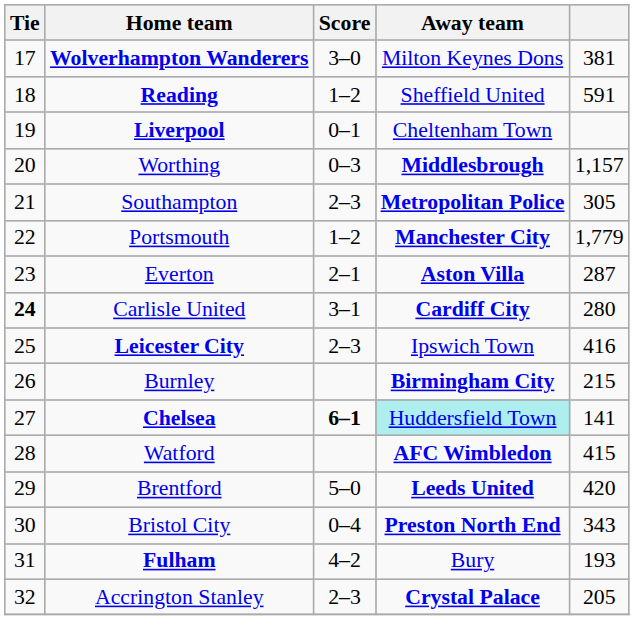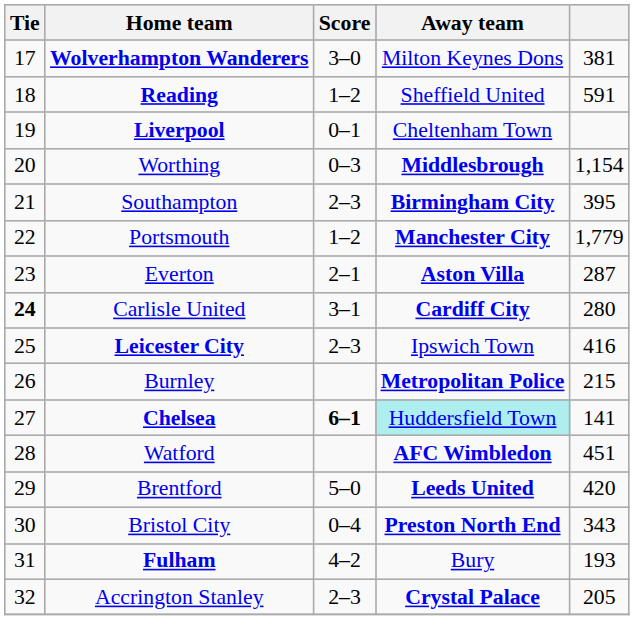 <table class="wikitable" style="text-align: center; font-size:85%">
 <tr>
 <th>Tie</th>
 <th>Home team</th>
 <th>Score</th>
 <th>Away team</th>
 <th></th>
 </tr>
 <tr>
 <td>17</td>
 <td><strong><a href='#'>Wolverhampton Wanderers</a></strong></td>
 <td>3–0</td>
 <td><a href='#'>Milton Keynes Dons</a></td>
 <td>381</td>
 </tr>
 <tr>
 <td>18</td>
 <td><strong><a href='#'>Reading</a></strong></td>
 <td>1–2 </td>
 <td><a href='#'>Sheffield United</a></td>
 <td>591</td>
 </tr>
 <tr>
 <td>19</td>
 <td><strong><a href='#'>Liverpool</a></strong></td>
 <td>0–1</td>
 <td><a href='#'>Cheltenham Town</a></td>
 <td></td>
 </tr>
 <tr>
 <td>20</td>
 <td><a href='#'>Worthing</a></td>
 <td>0–3</td>
 <td><strong><a href='#'>Middlesbrough</a></strong></td>
-<td>1,157</td>
+<td>1,154</td>
 </tr>
 <tr>
 <td>21</td>
 <td><a href='#'>Southampton</a></td>
 <td>2–3</td>
-<td><strong><a href='#'>Metropolitan Police</a></strong></td>
-<td>305</td>
+<td><strong><a href='#'>Birmingham City</a></strong></td>
+<td>395</td>
 </tr>
 <tr>
 <td>22</td>
 <td><a href='#'>Portsmouth</a></td>
 <td>1–2</td>
 <td><strong><a href='#'>Manchester City</a></strong></td>
 <td>1,779</td>
 </tr>
 <tr>
 <td>23</td>
 <td><a href='#'>Everton</a></td>
 <td>2–1</td>
 <td><strong><a href='#'>Aston Villa</a></strong></td>
 <td>287</td>
 </tr>
 <tr>
 <td><strong>24</strong></td>
 <td><a href='#'>Carlisle United</a></td>
 <td>3–1 </td>
 <td><strong><a href='#'>Cardiff City</a></strong></td>
 <td>280</td>
 </tr>
 <tr>
 <td>25</td>
 <td><strong><a href='#'>Leicester City</a></strong></td>
 <td>2–3</td>
 <td><a href='#'>Ipswich Town</a></td>
 <td>416</td>
 </tr>
 <tr>
 <td>26</td>
 <td><a href='#'>Burnley</a></td>
 <td></td>
-<td><strong><a href='#'>Birmingham City</a></strong></td>
+<td><strong><a href='#'>Metropolitan Police</a></strong></td>
 <td>215</td>
 </tr>
 <tr>
 <td>27</td>
 <td><strong><a href='#'>Chelsea</a></strong></td>
 <td><strong>6–1</strong></td>
 <td style="background: paleturquoise;"><a href='#'>Huddersfield Town</a></td>
 <td>141</td>
 </tr>
 <tr>
 <td>28</td>
 <td><a href='#'>Watford</a></td>
 <td></td>
 <td><strong><a href='#'>AFC Wimbledon</a></strong></td>
-<td>415</td>
+<td>451</td>
 </tr>
 <tr>
 <td>29</td>
 <td><a href='#'>Brentford</a></td>
 <td>5–0</td>
 <td><strong><a href='#'>Leeds United</a></strong></td>
 <td>420</td>
 </tr>
 <tr>
 <td>30</td>
 <td><a href='#'>Bristol City</a></td>
 <td>0–4</td>
 <td><strong><a href='#'>Preston North End</a></strong></td>
 <td>343</td>
 </tr>
 <tr>
 <td>31</td>
 <td><strong><a href='#'>Fulham</a></strong></td>
 <td>4–2</td>
 <td><a href='#'>Bury</a></td>
 <td>193</td>
 </tr>
 <tr>
 <td>32</td>
 <td><a href='#'>Accrington Stanley</a></td>
 <td>2–3 </td>
 <td><strong><a href='#'>Crystal Palace</a></strong></td>
 <td>205</td>
 </tr>
 <tr>
 </tr>
 </table>
